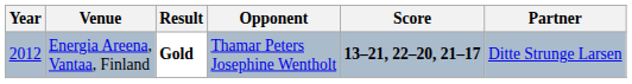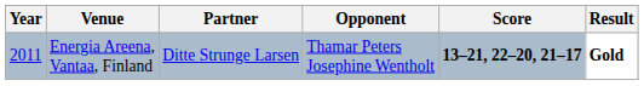 <table class="sortable wikitable" style="font-size: 90%;">
 <tr>
 <th>Year</th>
 <th>Venue</th>
-<th>Result</th>
+<th>Partner</th>
 <th>Opponent</th>
 <th>Score</th>
-<th>Partner</th>
+<th>Result</th>
 </tr>
 <tr style="background:#AABBCC">
-<td align="center"><a href='#'>2012</a></td>
+<td align="center"><a href='#'>2011</a></td>
 <td align="left"><a href='#'>Energia Areena</a>,<br><a href='#'>Vantaa</a>, Finland</td>
-<td style="text-align:left; background:white"> <strong>Gold</strong></td>
+<td align="left"> <a href='#'>Ditte Strunge Larsen</a></td>
 <td align="left"> <a href='#'>Thamar Peters</a><br> <a href='#'>Josephine Wentholt</a></td>
 <td align="left"><strong>13–21, 22–20, 21–17</strong></td>
-<td align="left"> <a href='#'>Ditte Strunge Larsen</a></td>
+<td style="text-align:left; background:white"> <strong>Gold</strong></td>
 </tr>
 </table>
